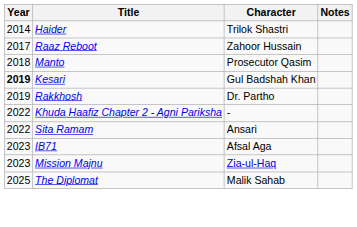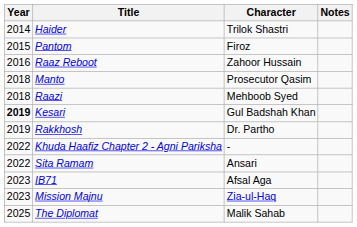 <table class="wikitable sortable">
 <tr>
 <th>Year</th>
 <th>Title</th>
 <th>Character</th>
 <th>Notes</th>
 </tr>
 <tr>
 <td>2014</td>
 <td><em><a href='#'>Haider</a></em></td>
 <td>Trilok Shastri</td>
 <td></td>
 </tr>
 <tr>
-<td>2017</td>
+<td>2015</td>
+<td><em><a href='#'>Pantom</a></em></td>
+<td>Firoz</td>
+<td></td>
+</tr>
+<tr>
+<td>2016</td>
 <td><em><a href='#'>Raaz Reboot</a></em></td>
 <td>Zahoor Hussain</td>
 <td></td>
 </tr>
 <tr>
 <td>2018</td>
 <td><em><a href='#'>Manto</a></em></td>
 <td>Prosecutor Qasim</td>
+<td></td>
+</tr>
+<tr>
+<td>2018</td>
+<td><em><a href='#'>Raazi</a></em></td>
+<td>Mehboob Syed</td>
 <td></td>
 </tr>
 <tr>
 <td><strong>2019</strong></td>
 <td><em><a href='#'>Kesari</a></em></td>
 <td>Gul Badshah Khan</td>
 <td></td>
 </tr>
 <tr>
 <td>2019</td>
 <td><em><a href='#'>Rakkhosh</a></em></td>
 <td>Dr. Partho</td>
 <td></td>
 </tr>
 <tr>
 <td>2022</td>
 <td><em><a href='#'>Khuda Haafiz Chapter 2 - Agni Pariksha</a></em></td>
 <td>-</td>
 <td></td>
 </tr>
 <tr>
 <td>2022</td>
 <td><em><a href='#'>Sita Ramam</a></em></td>
 <td>Ansari</td>
 <td></td>
 </tr>
 <tr>
 <td>2023</td>
 <td><em><a href='#'>IB71</a></em></td>
 <td>Afsal Aga</td>
 <td></td>
 </tr>
 <tr>
 <td>2023</td>
 <td><em><a href='#'>Mission Majnu</a></em></td>
 <td><a href='#'>Zia-ul-Haq</a></td>
 <td></td>
 </tr>
 <tr>
 <td>2025</td>
 <td><em><a href='#'>The Diplomat</a></em></td>
 <td>Malik Sahab</td>
 <td></td>
 </tr>
 </table>
